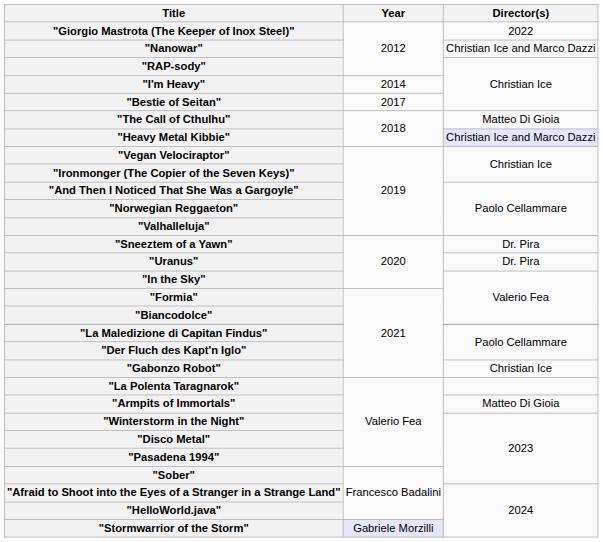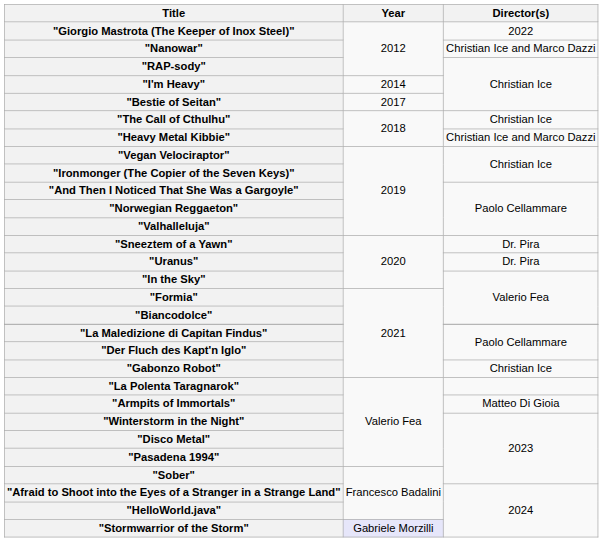 <table class="wikitable plainrowheaders" style="text-align:center;">
 <tr>
 <th scope="col">Title</th>
 <th scope="col">Year</th>
 <th scope="col">Director(s)</th>
 </tr>
 <tr>
 <th scope="row">"Giorgio Mastrota (The Keeper of Inox Steel)"</th>
 <td rowspan="3">2012</td>
 <td>2022</td>
 </tr>
 <tr>
 <th scope="row">"Nanowar"</th>
 <td>Christian Ice and Marco Dazzi</td>
 </tr>
 <tr>
 <th scope="row">"RAP-sody"</th>
 <td rowspan="3">Christian Ice</td>
 </tr>
 <tr>
 <th scope="row">"I'm Heavy"</th>
 <td>2014</td>
 </tr>
 <tr>
 <th scope="row">"Bestie of Seitan"</th>
 <td>2017</td>
 </tr>
 <tr>
 <th scope="row">"The Call of Cthulhu"</th>
 <td rowspan="2">2018</td>
-<td>Matteo Di Gioia</td>
+<td>Christian Ice</td>
 </tr>
 <tr>
 <th scope="row">"Heavy Metal Kibbie"</th>
-<td style="background: lavender;">Christian Ice and Marco Dazzi</td>
+<td>Christian Ice and Marco Dazzi</td>
 </tr>
 <tr>
 <th scope="row">"Vegan Velociraptor"</th>
 <td rowspan="5">2019</td>
 <td rowspan="2">Christian Ice</td>
 </tr>
 <tr>
 <th scope="row">"Ironmonger (The Copier of the Seven Keys)"</th>
 </tr>
 <tr>
 <th scope="row">"And Then I Noticed That She Was a Gargoyle"</th>
 <td rowspan="3">Paolo Cellammare</td>
 </tr>
 <tr>
 <th scope="row">"Norwegian Reggaeton"</th>
 </tr>
 <tr>
 <th scope="row">"Valhalleluja"</th>
 </tr>
 <tr>
 <th scope="row">"Sneeztem of a Yawn"</th>
 <td rowspan="3">2020</td>
 <td>Dr. Pira</td>
 </tr>
 <tr>
 <th scope="row">"Uranus"</th>
 <td>Dr. Pira</td>
 </tr>
 <tr>
 <th scope="row">"In the Sky"</th>
 <td rowspan="3">Valerio Fea</td>
 </tr>
 <tr>
 <th scope="row">"Formia"</th>
 <td rowspan="6">2021</td>
 </tr>
 <tr>
 <th scope="row">"Biancodolce"</th>
 </tr>
 <tr>
 </tr>
 <tr>
 <th scope="row">"La Maledizione di Capitan Findus"</th>
 <td rowspan="2">Paolo Cellammare</td>
 </tr>
 <tr>
 <th scope="row">"Der Fluch des Kapt'n Iglo"</th>
 </tr>
 <tr>
 <th scope="row">"Gabonzo Robot"</th>
 <td>Christian Ice</td>
 </tr>
 <tr>
 <th scope="row">"La Polenta Taragnarok"</th>
 <td rowspan="5">Valerio Fea</td>
 </tr>
 <tr>
 <th scope="row">"Armpits of Immortals"</th>
 <td>Matteo Di Gioia</td>
 </tr>
 <tr>
 <th scope="row">"Winterstorm in the Night"</th>
 <td rowspan="4">2023</td>
 </tr>
 <tr>
 <th scope="row">"Disco Metal"</th>
 </tr>
 <tr>
 <th scope="row">"Pasadena 1994"</th>
 </tr>
 <tr>
 <th scope="row">"Sober"</th>
 <td rowspan="3">Francesco Badalini</td>
 </tr>
 <tr>
 <th scope="row">"Afraid to Shoot into the Eyes of a Stranger in a Strange Land"</th>
 <td rowspan="3">2024</td>
 </tr>
 <tr>
 <th scope="row">"HelloWorld.java"</th>
 </tr>
 <tr>
 <th scope="row">"Stormwarrior of the Storm"</th>
 <td style="background: lavender;">Gabriele Morzilli</td>
 </tr>
 </table>
